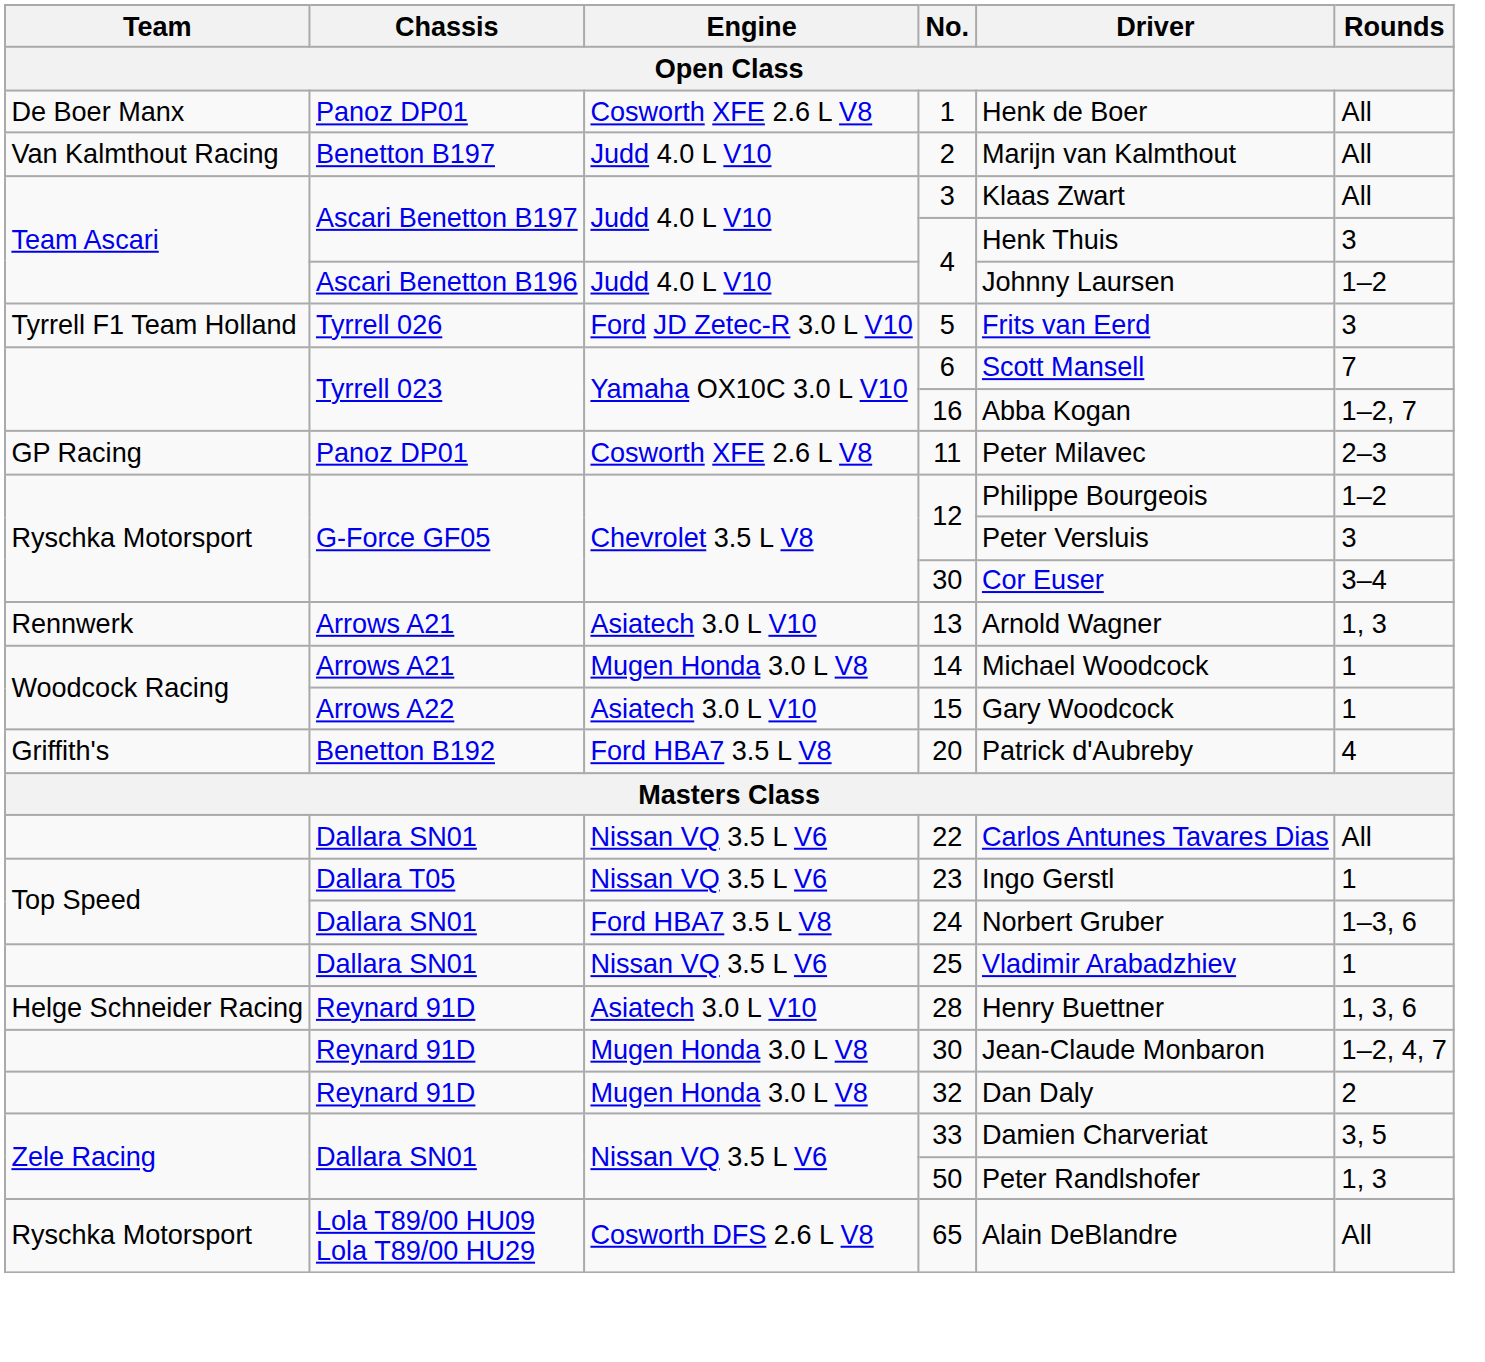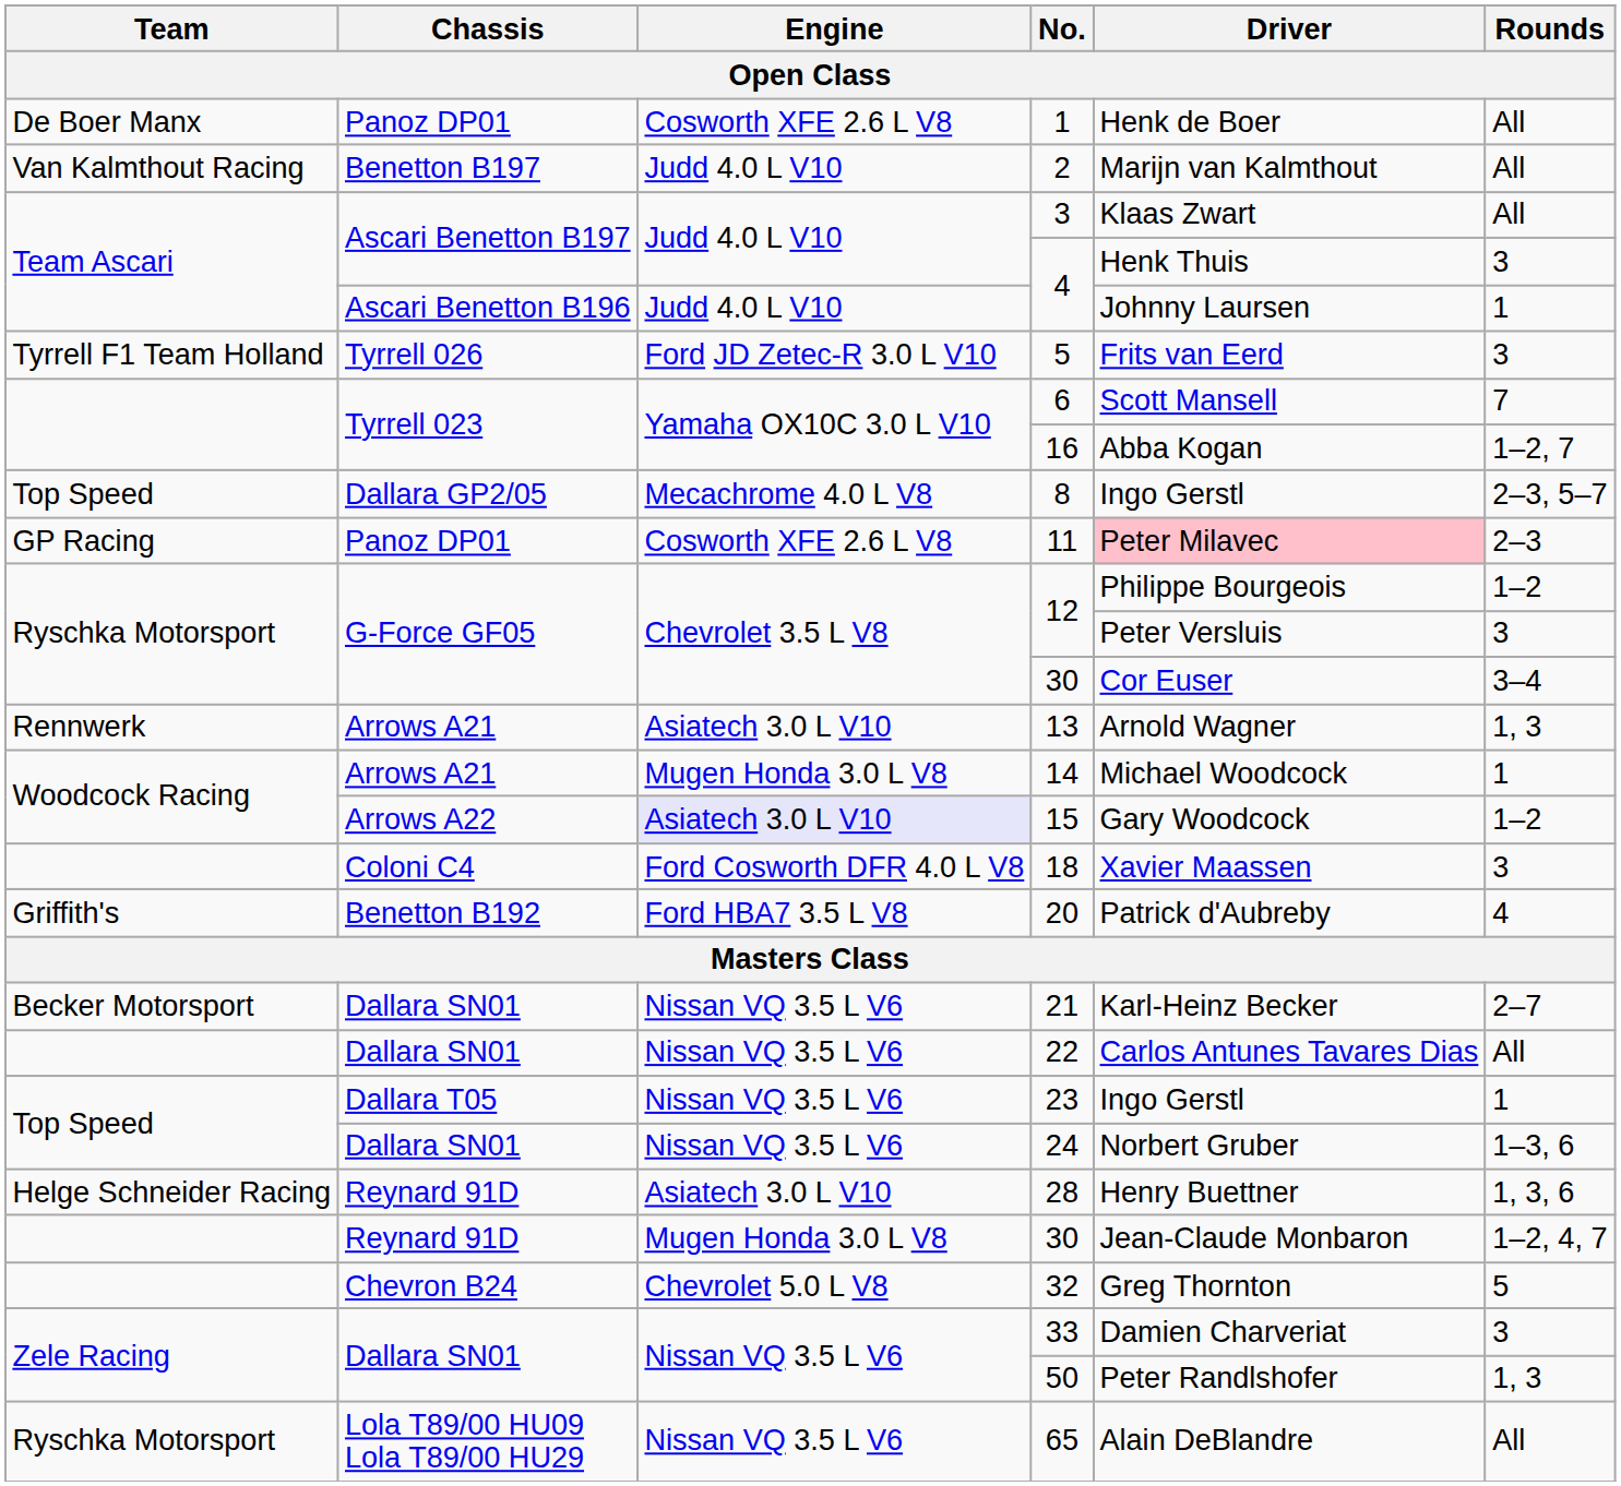 <table class="wikitable" style="font-size: 85%;">
 <tr>
 <th>Team</th>
 <th>Chassis</th>
 <th>Engine</th>
 <th>No.</th>
 <th>Driver</th>
 <th>Rounds</th>
 </tr>
 <tr>
 <th colspan=6>Open Class</th>
 </tr>
 <tr>
 <td> De Boer Manx</td>
 <td><a href='#'>Panoz DP01</a></td>
 <td><a href='#'>Cosworth</a> <a href='#'>XFE</a> 2.6 L <a href='#'>V8</a></td>
 <td align=center>1</td>
 <td> Henk de Boer</td>
 <td>All</td>
 </tr>
 <tr>
 <td> Van Kalmthout Racing</td>
 <td><a href='#'>Benetton B197</a></td>
 <td><a href='#'>Judd</a> 4.0 L <a href='#'>V10</a></td>
 <td align=center>2</td>
 <td> Marijn van Kalmthout</td>
 <td>All</td>
 </tr>
 <tr>
 <td rowspan=3> <a href='#'>Team Ascari</a></td>
 <td rowspan=2><a href='#'>Ascari Benetton B197</a></td>
 <td rowspan=2><a href='#'>Judd</a> 4.0 L <a href='#'>V10</a></td>
 <td align=center>3</td>
 <td> Klaas Zwart</td>
 <td>All</td>
 </tr>
 <tr>
 <td rowspan=2 align=center>4</td>
 <td> Henk Thuis</td>
 <td>3</td>
 </tr>
 <tr>
 <td><a href='#'>Ascari Benetton B196</a></td>
 <td><a href='#'>Judd</a> 4.0 L <a href='#'>V10</a></td>
 <td> Johnny Laursen</td>
-<td>1–2</td>
+<td>1</td>
 </tr>
 <tr>
 <td> Tyrrell F1 Team Holland</td>
 <td><a href='#'>Tyrrell 026</a></td>
 <td><a href='#'>Ford</a> <a href='#'>JD Zetec-R</a> 3.0 L <a href='#'>V10</a></td>
 <td align=center>5</td>
 <td> <a href='#'>Frits van Eerd</a></td>
 <td>3</td>
 </tr>
 <tr>
 <td rowspan=2> </td>
 <td rowspan=2><a href='#'>Tyrrell 023</a></td>
 <td rowspan=2><a href='#'>Yamaha</a> OX10C 3.0 L <a href='#'>V10</a></td>
 <td align=center>6</td>
 <td> <a href='#'>Scott Mansell</a></td>
 <td>7</td>
 </tr>
 <tr>
 <td align=center>16</td>
 <td> Abba Kogan</td>
 <td>1–2, 7</td>
 </tr>
 <tr>
+<td> Top Speed</td>
+<td><a href='#'>Dallara GP2/05</a></td>
+<td><a href='#'>Mecachrome</a> 4.0 L <a href='#'>V8</a></td>
+<td align=center>8</td>
+<td> Ingo Gerstl</td>
+<td>2–3, 5–7</td>
+</tr>
+<tr>
 <td> GP Racing</td>
 <td><a href='#'>Panoz DP01</a></td>
 <td><a href='#'>Cosworth</a> <a href='#'>XFE</a> 2.6 L <a href='#'>V8</a></td>
 <td align=center>11</td>
-<td> Peter Milavec</td>
+<td style="background: pink;"> Peter Milavec</td>
 <td>2–3</td>
 </tr>
 <tr>
 <td rowspan=3> Ryschka Motorsport</td>
 <td rowspan=3><a href='#'>G-Force GF05</a></td>
 <td rowspan=3><a href='#'>Chevrolet</a> 3.5 L <a href='#'>V8</a></td>
 <td rowspan=2 align=center>12</td>
 <td> Philippe Bourgeois</td>
 <td>1–2</td>
 </tr>
 <tr>
 <td> Peter Versluis</td>
 <td>3</td>
 </tr>
 <tr>
 <td align=center>30</td>
 <td> <a href='#'>Cor Euser</a></td>
 <td>3–4</td>
 </tr>
 <tr>
 <td> Rennwerk</td>
 <td><a href='#'>Arrows A21</a></td>
 <td><a href='#'>Asiatech</a> 3.0 L <a href='#'>V10</a></td>
 <td align=center>13</td>
 <td> Arnold Wagner</td>
 <td>1, 3</td>
 </tr>
 <tr>
 <td rowspan=2> Woodcock Racing</td>
 <td><a href='#'>Arrows A21</a></td>
 <td><a href='#'>Mugen Honda</a> 3.0 L <a href='#'>V8</a></td>
 <td align=center>14</td>
 <td> Michael Woodcock</td>
 <td>1</td>
 </tr>
 <tr>
 <td><a href='#'>Arrows A22</a></td>
-<td><a href='#'>Asiatech</a> 3.0 L <a href='#'>V10</a></td>
+<td style="background: lavender;"><a href='#'>Asiatech</a> 3.0 L <a href='#'>V10</a></td>
 <td align=center>15</td>
 <td> Gary Woodcock</td>
-<td>1</td>
+<td>1–2</td>
+</tr>
+<tr>
+<td> </td>
+<td><a href='#'>Coloni C4</a></td>
+<td><a href='#'>Ford Cosworth DFR</a> 4.0 L <a href='#'>V8</a></td>
+<td align=center>18</td>
+<td> <a href='#'>Xavier Maassen</a></td>
+<td>3</td>
 </tr>
 <tr>
 <td> Griffith's</td>
 <td><a href='#'>Benetton B192</a></td>
 <td><a href='#'>Ford HBA7</a> 3.5 L <a href='#'>V8</a></td>
 <td align=center>20</td>
 <td> Patrick d'Aubreby</td>
 <td>4</td>
 </tr>
 <tr>
 <th colspan=6>Masters Class</th>
+</tr>
+<tr>
+<td> Becker Motorsport</td>
+<td><a href='#'>Dallara SN01</a></td>
+<td><a href='#'>Nissan VQ</a> 3.5 L <a href='#'>V6</a></td>
+<td align=center>21</td>
+<td> Karl-Heinz Becker</td>
+<td>2–7</td>
 </tr>
 <tr>
 <td></td>
 <td><a href='#'>Dallara SN01</a></td>
 <td><a href='#'>Nissan VQ</a> 3.5 L <a href='#'>V6</a></td>
 <td align=center>22</td>
 <td> <a href='#'>Carlos Antunes Tavares Dias</a></td>
 <td>All</td>
 </tr>
 <tr>
 <td rowspan=2> Top Speed</td>
 <td><a href='#'>Dallara T05</a></td>
 <td><a href='#'>Nissan VQ</a> 3.5 L <a href='#'>V6</a></td>
 <td align=center>23</td>
 <td> Ingo Gerstl</td>
 <td>1</td>
 </tr>
 <tr>
 <td><a href='#'>Dallara SN01</a></td>
-<td><a href='#'>Ford HBA7</a> 3.5 L <a href='#'>V8</a></td>
+<td><a href='#'>Nissan VQ</a> 3.5 L <a href='#'>V6</a></td>
 <td align=center>24</td>
 <td> Norbert Gruber</td>
 <td>1–3, 6</td>
-</tr>
-<tr>
-<td></td>
-<td><a href='#'>Dallara SN01</a></td>
-<td><a href='#'>Nissan VQ</a> 3.5 L <a href='#'>V6</a></td>
-<td align=center>25</td>
-<td> <a href='#'>Vladimir Arabadzhiev</a></td>
-<td>1</td>
 </tr>
 <tr>
 <td> Helge Schneider Racing</td>
 <td><a href='#'>Reynard 91D</a></td>
 <td><a href='#'>Asiatech</a> 3.0 L <a href='#'>V10</a></td>
 <td align=center>28</td>
 <td> Henry Buettner</td>
 <td>1, 3, 6</td>
 </tr>
 <tr>
 <td></td>
 <td><a href='#'>Reynard 91D</a></td>
 <td><a href='#'>Mugen Honda</a> 3.0 L <a href='#'>V8</a></td>
 <td align=center>30</td>
 <td> Jean-Claude Monbaron</td>
 <td>1–2, 4, 7</td>
 </tr>
 <tr>
 <td></td>
-<td><a href='#'>Reynard 91D</a></td>
-<td><a href='#'>Mugen Honda</a> 3.0 L <a href='#'>V8</a></td>
+<td><a href='#'>Chevron B24</a></td>
+<td><a href='#'>Chevrolet</a> 5.0 L <a href='#'>V8</a></td>
 <td align=center>32</td>
-<td> Dan Daly</td>
-<td>2</td>
+<td> Greg Thornton</td>
+<td>5</td>
 </tr>
 <tr>
 <td rowspan=2> <a href='#'>Zele Racing</a></td>
 <td rowspan=2><a href='#'>Dallara SN01</a></td>
 <td rowspan=2><a href='#'>Nissan VQ</a> 3.5 L <a href='#'>V6</a></td>
 <td align=center>33</td>
 <td> Damien Charveriat</td>
-<td>3, 5</td>
+<td>3</td>
 </tr>
 <tr>
 <td align=center>50</td>
 <td> Peter Randlshofer</td>
 <td>1, 3</td>
 </tr>
 <tr>
 <td> Ryschka Motorsport</td>
 <td><a href='#'>Lola T89/00 HU09</a><br><a href='#'>Lola T89/00 HU29</a></td>
-<td><a href='#'>Cosworth DFS</a> 2.6 L <a href='#'>V8</a></td>
+<td><a href='#'>Nissan VQ</a> 3.5 L <a href='#'>V6</a></td>
 <td align=center>65</td>
 <td> Alain DeBlandre</td>
 <td>All</td>
 </tr>
 <tr>
 </tr>
 </table>
